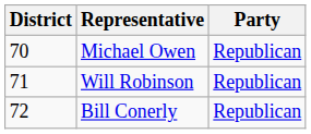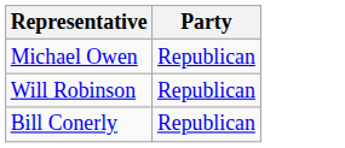 <table class="wikitable">
 <tr>
-<th>District</th>
 <th>Representative</th>
 <th>Party</th>
 </tr>
 <tr>
-<td>70</td>
 <td><a href='#'>Michael Owen</a></td>
 <td><a href='#'>Republican</a></td>
 </tr>
 <tr>
-<td>71</td>
 <td><a href='#'>Will Robinson</a></td>
 <td><a href='#'>Republican</a></td>
 </tr>
 <tr>
-<td>72</td>
 <td><a href='#'>Bill Conerly</a></td>
 <td><a href='#'>Republican</a></td>
 </tr>
 </table>
